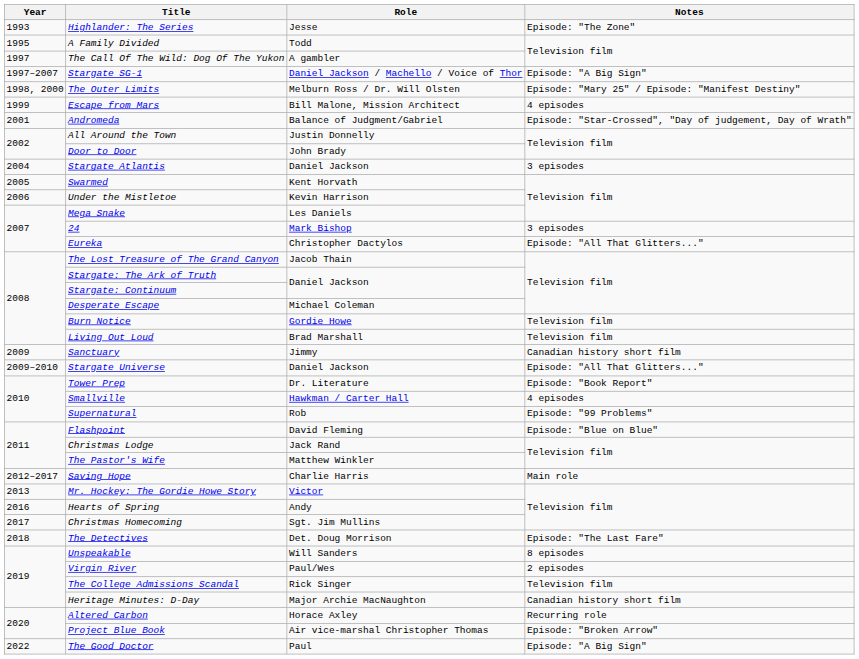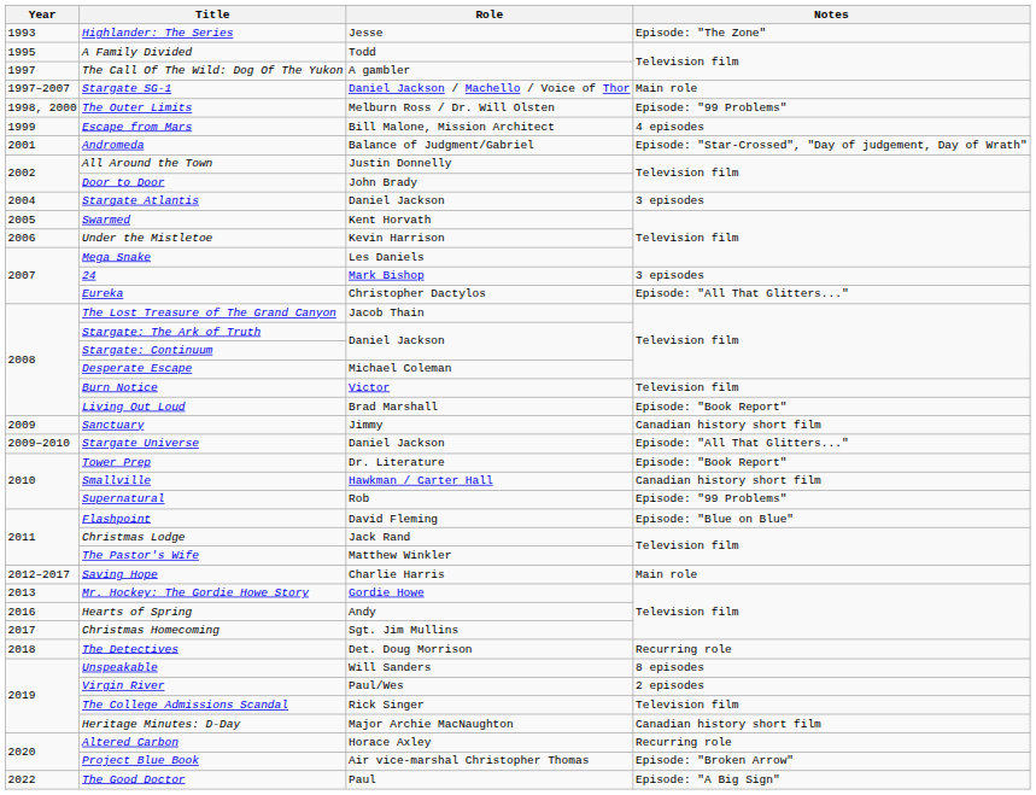 <table class="wikitable sortable">
 <tr>
 <th>Year</th>
 <th>Title</th>
 <th>Role</th>
 <th class="unsortable">Notes</th>
 </tr>
 <tr>
 <td>1993</td>
 <td><em><a href='#'>Highlander: The Series</a></em></td>
 <td>Jesse</td>
 <td>Episode: "The Zone"</td>
 </tr>
 <tr>
 <td>1995</td>
 <td data-sort-value="Family Divided, A"><em>A Family Divided</em></td>
 <td>Todd</td>
 <td rowspan="2">Television film</td>
 </tr>
 <tr>
 <td>1997</td>
 <td data-sort-value="Call Of The Wild: Dog Of The Yukon, The"><em>The Call Of The Wild: Dog Of The Yukon</em></td>
 <td>A gambler</td>
 </tr>
 <tr>
 <td>1997–2007</td>
 <td><em><a href='#'>Stargate SG-1</a></em></td>
 <td><a href='#'>Daniel Jackson</a> / <a href='#'>Machello</a> / Voice of <a href='#'>Thor</a></td>
-<td>Episode: "A Big Sign"</td>
+<td>Main role</td>
 </tr>
 <tr>
 <td>1998, 2000</td>
 <td data-sort-value="Outer Limits, The"><em><a href='#'>The Outer Limits</a></em></td>
 <td>Melburn Ross / Dr. Will Olsten</td>
-<td>Episode: "Mary 25" / Episode: "Manifest Destiny"</td>
+<td>Episode: "99 Problems"</td>
 </tr>
 <tr>
 <td>1999</td>
 <td><em><a href='#'>Escape from Mars</a></em></td>
 <td>Bill Malone, Mission Architect</td>
 <td>4 episodes</td>
 </tr>
 <tr>
 <td>2001</td>
 <td><em><a href='#'>Andromeda</a></em></td>
 <td>Balance of Judgment/Gabriel</td>
 <td>Episode: "Star-Crossed", "Day of judgement, Day of Wrath"</td>
 </tr>
 <tr>
 <td rowspan=2>2002</td>
 <td><em>All Around the Town</em></td>
 <td>Justin Donnelly</td>
 <td rowspan="2">Television film</td>
 </tr>
 <tr>
 <td><em><a href='#'>Door to Door</a></em></td>
 <td>John Brady</td>
 </tr>
 <tr>
 <td>2004</td>
 <td><em><a href='#'>Stargate Atlantis</a></em></td>
 <td>Daniel Jackson</td>
 <td>3 episodes</td>
 </tr>
 <tr>
 <td>2005</td>
 <td><em><a href='#'>Swarmed</a></em></td>
 <td>Kent Horvath</td>
 <td rowspan="3">Television film</td>
 </tr>
 <tr>
 <td>2006</td>
 <td><em>Under the Mistletoe</em></td>
 <td>Kevin Harrison</td>
 </tr>
 <tr>
 <td rowspan=3>2007</td>
 <td><em><a href='#'>Mega Snake</a></em></td>
 <td>Les Daniels</td>
 </tr>
 <tr>
 <td><em><a href='#'>24</a></em></td>
 <td><a href='#'>Mark Bishop</a></td>
 <td>3 episodes</td>
 </tr>
 <tr>
 <td><em><a href='#'>Eureka</a></em></td>
 <td>Christopher Dactylos</td>
 <td>Episode: "All That Glitters..."</td>
 </tr>
 <tr>
 <td rowspan=6>2008</td>
 <td data-sort-value="Lost Treasure of the Grand Canyon, The"><em><a href='#'>The Lost Treasure of The Grand Canyon</a></em></td>
 <td>Jacob Thain</td>
 <td rowspan="4">Television film</td>
 </tr>
 <tr>
 <td><em><a href='#'>Stargate: The Ark of Truth</a></em></td>
 <td rowspan="2">Daniel Jackson</td>
 </tr>
 <tr>
 <td><em><a href='#'>Stargate: Continuum</a></em></td>
 </tr>
 <tr>
 <td><em><a href='#'>Desperate Escape</a></em></td>
 <td>Michael Coleman</td>
 </tr>
 <tr>
 <td><em><a href='#'>Burn Notice</a></em></td>
-<td><a href='#'>Gordie Howe</a></td>
+<td><a href='#'>Victor</a></td>
 <td>Television film</td>
 </tr>
 <tr>
 <td><em><a href='#'>Living Out Loud</a></em></td>
 <td>Brad Marshall</td>
-<td>Television film</td>
+<td>Episode: "Book Report"</td>
 </tr>
 <tr>
 <td>2009</td>
 <td><em><a href='#'>Sanctuary</a></em></td>
 <td>Jimmy</td>
 <td>Canadian history short film</td>
 </tr>
 <tr>
 <td>2009–2010</td>
 <td><em><a href='#'>Stargate Universe</a></em></td>
 <td>Daniel Jackson</td>
 <td>Episode: "All That Glitters..."</td>
 </tr>
 <tr>
 <td rowspan=3>2010</td>
 <td><em><a href='#'>Tower Prep</a></em></td>
 <td>Dr. Literature</td>
 <td>Episode: "Book Report"</td>
 </tr>
 <tr>
 <td><em><a href='#'>Smallville</a></em></td>
 <td><a href='#'>Hawkman / Carter Hall</a></td>
-<td>4 episodes</td>
+<td>Canadian history short film</td>
 </tr>
 <tr>
 <td><em><a href='#'>Supernatural</a></em></td>
 <td>Rob</td>
 <td>Episode: "99 Problems"</td>
 </tr>
 <tr>
 <td rowspan=3>2011</td>
 <td><em><a href='#'>Flashpoint</a></em></td>
 <td>David Fleming</td>
 <td>Episode: "Blue on Blue"</td>
 </tr>
 <tr>
 <td><em>Christmas Lodge</em></td>
 <td>Jack Rand</td>
 <td rowspan="2">Television film</td>
 </tr>
 <tr>
 <td data-sort-value="Pastor's Wife, The"><em><a href='#'>The Pastor's Wife</a></em></td>
 <td>Matthew Winkler</td>
 </tr>
 <tr>
 <td>2012–2017</td>
 <td><em><a href='#'>Saving Hope</a></em></td>
 <td>Charlie Harris</td>
 <td>Main role</td>
 </tr>
 <tr>
 <td>2013</td>
 <td><em><a href='#'>Mr. Hockey: The Gordie Howe Story</a></em></td>
-<td><a href='#'>Victor</a></td>
+<td><a href='#'>Gordie Howe</a></td>
 <td rowspan="3">Television film</td>
 </tr>
 <tr>
 <td>2016</td>
 <td><em>Hearts of Spring</em></td>
 <td>Andy</td>
 </tr>
 <tr>
 <td>2017</td>
 <td><em>Christmas Homecoming</em></td>
 <td>Sgt. Jim Mullins</td>
 </tr>
 <tr>
 <td>2018</td>
 <td data-sort-value="Detectives, The"><a href='#'><em>The Detectives</em></a></td>
 <td>Det. Doug Morrison</td>
-<td>Episode: "The Last Fare"</td>
+<td>Recurring role</td>
 </tr>
 <tr>
 <td rowspan="4">2019</td>
 <td><em><a href='#'>Unspeakable</a></em></td>
 <td>Will Sanders</td>
 <td>8 episodes</td>
 </tr>
 <tr>
 <td><em><a href='#'>Virgin River</a></em></td>
 <td>Paul/Wes</td>
 <td>2 episodes</td>
 </tr>
 <tr>
 <td data-sort-value="College Admissions Scandal, The"><em><a href='#'>The College Admissions Scandal</a></em></td>
 <td>Rick Singer</td>
 <td>Television film</td>
 </tr>
 <tr>
 <td><em>Heritage Minutes: D-Day</em></td>
 <td>Major Archie MacNaughton</td>
 <td>Canadian history short film</td>
 </tr>
 <tr>
 <td rowspan=2>2020</td>
 <td><em><a href='#'>Altered Carbon</a></em></td>
 <td>Horace Axley</td>
 <td>Recurring role</td>
 </tr>
 <tr>
 <td><em><a href='#'>Project Blue Book</a></em></td>
 <td>Air vice-marshal Christopher Thomas</td>
 <td>Episode: "Broken Arrow"</td>
 </tr>
 <tr>
 <td>2022</td>
 <td data-sort-value="Good Doctor, The"><em><a href='#'>The Good Doctor</a></em></td>
 <td>Paul</td>
 <td>Episode: "A Big Sign"</td>
 </tr>
 </table>
